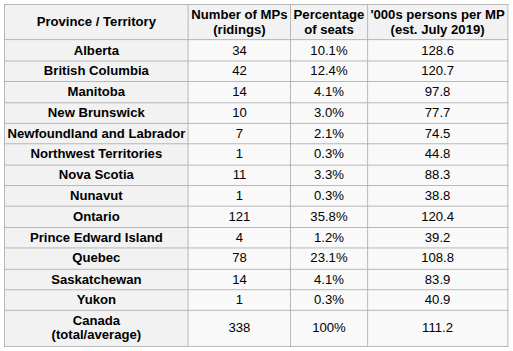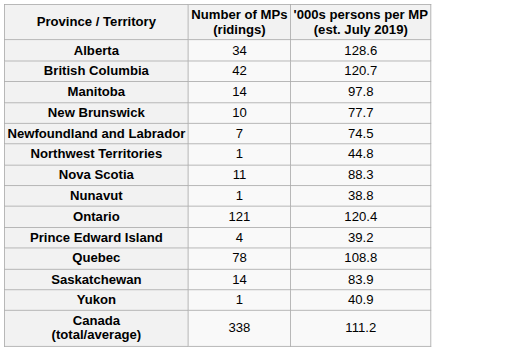 <table class="wikitable sortable">
 <tr>
 <th>Province / Territory</th>
 <th>Number of MPs<br>(ridings)</th>
-<th>Percentage<br>of seats</th>
 <th>'000s persons per MP<br>(est. July 2019)</th>
 </tr>
 <tr>
 <th>Alberta</th>
 <td align="center">34</td>
-<td align="center">10.1%</td>
 <td align="center">128.6</td>
 </tr>
 <tr>
 <th>British Columbia</th>
 <td align="center">42</td>
-<td align="center">12.4%</td>
 <td align="center">120.7</td>
 </tr>
 <tr>
 <th>Manitoba</th>
 <td align="center">14</td>
-<td align="center">4.1%</td>
 <td align="center">97.8</td>
 </tr>
 <tr>
 <th>New Brunswick</th>
 <td align="center">10</td>
-<td align="center">3.0%</td>
 <td align="center">77.7</td>
 </tr>
 <tr>
 <th>Newfoundland and Labrador</th>
 <td align="center">7</td>
-<td align="center">2.1%</td>
 <td align="center">74.5</td>
 </tr>
 <tr>
 <th>Northwest Territories</th>
 <td align="center">1</td>
-<td align="center">0.3%</td>
 <td align="center">44.8</td>
 </tr>
 <tr>
 <th>Nova Scotia</th>
 <td align="center">11</td>
-<td align="center">3.3%</td>
 <td align="center">88.3</td>
 </tr>
 <tr>
 <th>Nunavut</th>
 <td align="center">1</td>
-<td align="center">0.3%</td>
 <td align="center">38.8</td>
 </tr>
 <tr>
 <th>Ontario</th>
 <td align="center">121</td>
-<td align="center">35.8%</td>
 <td align="center">120.4</td>
 </tr>
 <tr>
 <th>Prince Edward Island</th>
 <td align="center">4</td>
-<td align="center">1.2%</td>
 <td align="center">39.2</td>
 </tr>
 <tr>
 <th>Quebec</th>
 <td align="center">78</td>
-<td align="center">23.1%</td>
 <td align="center">108.8</td>
 </tr>
 <tr>
 <th>Saskatchewan</th>
 <td align="center">14</td>
-<td align="center">4.1%</td>
 <td align="center">83.9</td>
 </tr>
 <tr>
 <th>Yukon</th>
 <td align="center">1</td>
-<td align="center">0.3%</td>
 <td align="center">40.9</td>
 </tr>
 <tr class="sortbottom">
 <th>Canada<br>(total/average)</th>
 <td align="center">338</td>
-<td align="center">100%</td>
 <td align="center">111.2</td>
 </tr>
 </table>
